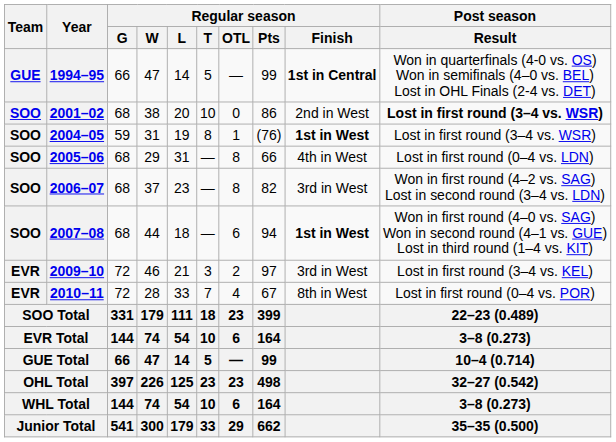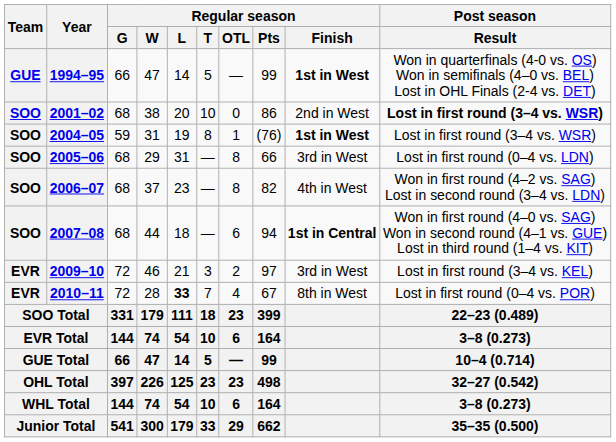 <table class="wikitable" style="font-size: 95%; text-align:center;">
 <tr>
 <th rowspan="2">Team</th>
 <th rowspan="2">Year</th>
 <th colspan="7">Regular season</th>
 <th colspan="1">Post season</th>
 </tr>
 <tr>
 <th>G</th>
 <th>W</th>
 <th>L</th>
 <th>T</th>
 <th>OTL</th>
 <th>Pts</th>
 <th>Finish</th>
 <th>Result</th>
 </tr>
 <tr>
 <th><a href='#'>GUE</a></th>
 <th><a href='#'>1994–95</a></th>
 <td>66</td>
 <td>47</td>
 <td>14</td>
 <td>5</td>
 <td>—</td>
 <td>99</td>
-<td><strong>1st in Central</strong></td>
+<td><strong>1st in West</strong></td>
 <td>Won in quarterfinals (4-0 vs. <a href='#'>OS</a>) <br> Won in semifinals (4–0 vs. <a href='#'>BEL</a>) <br> Lost in OHL Finals (2-4 vs. <a href='#'>DET</a>)</td>
 </tr>
 <tr>
 <th><a href='#'>SOO</a></th>
 <th><a href='#'>2001–02</a></th>
 <td>68</td>
 <td>38</td>
 <td>20</td>
 <td>10</td>
 <td>0</td>
 <td>86</td>
 <td>2nd in West</td>
 <td><strong>Lost in first round (3–4 vs. <a href='#'>WSR</a>)</strong></td>
 </tr>
 <tr>
 <th>SOO</th>
 <th><a href='#'>2004–05</a></th>
 <td>59</td>
 <td>31</td>
 <td>19</td>
 <td>8</td>
 <td>1</td>
 <td>(76)</td>
 <td><strong>1st in West</strong></td>
 <td>Lost in first round (3–4 vs. <a href='#'>WSR</a>)</td>
 </tr>
 <tr>
 <th>SOO</th>
 <th><a href='#'>2005–06</a></th>
 <td>68</td>
 <td>29</td>
 <td>31</td>
 <td>—</td>
 <td>8</td>
 <td>66</td>
-<td>4th in West</td>
+<td>3rd in West</td>
 <td>Lost in first round (0–4 vs. <a href='#'>LDN</a>)</td>
 </tr>
 <tr>
 <th>SOO</th>
 <th><a href='#'>2006–07</a></th>
 <td>68</td>
 <td>37</td>
 <td>23</td>
 <td>—</td>
 <td>8</td>
 <td>82</td>
-<td>3rd in West</td>
+<td>4th in West</td>
 <td>Won in first round (4–2 vs. <a href='#'>SAG</a>) <br> Lost in second round (3–4 vs. <a href='#'>LDN</a>)</td>
 </tr>
 <tr>
 <th>SOO</th>
 <th><a href='#'>2007–08</a></th>
 <td>68</td>
 <td>44</td>
 <td>18</td>
 <td>—</td>
 <td>6</td>
 <td>94</td>
-<td><strong>1st in West</strong></td>
+<td><strong>1st in Central</strong></td>
 <td>Won in first round (4–0 vs. <a href='#'>SAG</a>) <br> Won in second round (4–1 vs. <a href='#'>GUE</a>) <br> Lost in third round (1–4 vs. <a href='#'>KIT</a>)</td>
 </tr>
 <tr>
 <th [Everett Silvertips>EVR</th>
 <th><a href='#'>2009–10</a></th>
 <td>72</td>
 <td>46</td>
 <td>21</td>
 <td>3</td>
 <td>2</td>
 <td>97</td>
 <td>3rd in West</td>
 <td>Lost in first round (3–4 vs. <a href='#'>KEL</a>)</td>
 </tr>
 <tr>
 <th>EVR</th>
 <th><a href='#'>2010–11</a></th>
 <td>72</td>
 <td>28</td>
-<td>33</td>
+<td><strong>33</strong></td>
 <td>7</td>
 <td>4</td>
 <td>67</td>
 <td>8th in West</td>
 <td>Lost in first round (0–4 vs. <a href='#'>POR</a>)</td>
 </tr>
 <tr>
 <th colspan="2">SOO Total</th>
 <th>331</th>
 <th>179</th>
 <th>111</th>
 <th>18</th>
 <th>23</th>
 <th>399</th>
 <th></th>
 <th>22–23 (0.489)</th>
 </tr>
 <tr>
 <th colspan="2">EVR Total</th>
 <th>144</th>
 <th>74</th>
 <th>54</th>
 <th>10</th>
 <th>6</th>
 <th>164</th>
 <th></th>
 <th>3–8 (0.273)</th>
 </tr>
 <tr>
 <th colspan="2">GUE Total</th>
 <th>66</th>
 <th>47</th>
 <th>14</th>
 <th>5</th>
 <th>—</th>
 <th>99</th>
 <th></th>
 <th>10–4 (0.714)</th>
 </tr>
 <tr>
 <th colspan="2">OHL Total</th>
 <th>397</th>
 <th>226</th>
 <th>125</th>
 <th>23</th>
 <th>23</th>
 <th>498</th>
 <th></th>
 <th>32–27 (0.542)</th>
 </tr>
 <tr>
 <th colspan="2">WHL Total</th>
 <th>144</th>
 <th>74</th>
 <th>54</th>
 <th>10</th>
 <th>6</th>
 <th>164</th>
 <th></th>
 <th>3–8 (0.273)</th>
 </tr>
 <tr>
 <th colspan="2">Junior Total</th>
 <th>541</th>
 <th>300</th>
 <th>179</th>
 <th>33</th>
 <th>29</th>
 <th>662</th>
 <th></th>
 <th>35–35 (0.500)</th>
 </tr>
 </table>
